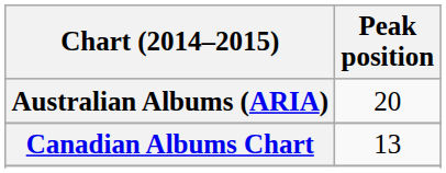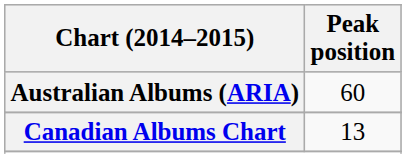 <table class="wikitable sortable plainrowheaders" style="text-align:center">
 <tr>
 <th scope="col">Chart (2014–2015)</th>
 <th scope="col">Peak<br>position</th>
 </tr>
 <tr>
 <th scope="row">Australian Albums (<a href='#'>ARIA</a>)</th>
-<td>20</td>
+<td>60</td>
 </tr>
 <tr>
 </tr>
 <tr>
 </tr>
 <tr>
 <th scope="row"><a href='#'>Canadian Albums Chart</a></th>
 <td>13</td>
 </tr>
 <tr>
 </tr>
 <tr>
 </tr>
 <tr>
 </tr>
 <tr>
 </tr>
 <tr>
 </tr>
 <tr>
 </tr>
 <tr>
 </tr>
 <tr>
 </tr>
 </table>
